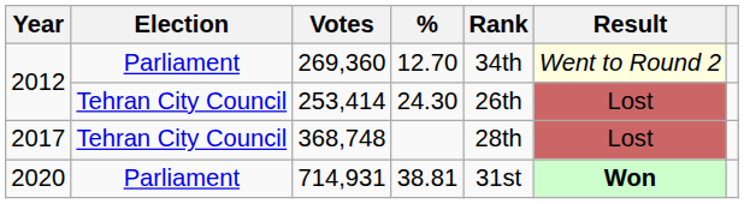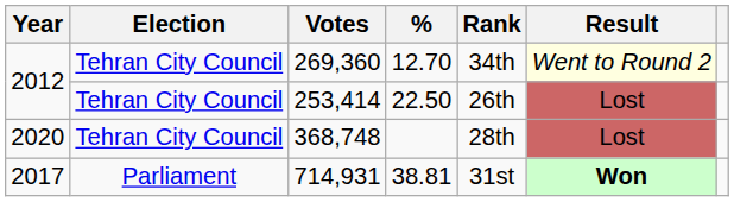 <table class="wikitable" style="text-align:center;">
 <tr>
 <th>Year</th>
 <th>Election</th>
 <th>Votes</th>
 <th>%</th>
 <th>Rank</th>
 <th>Result</th>
 <th></th>
 </tr>
 <tr>
 <td rowspan="2">2012</td>
-<td><a href='#'>Parliament</a> </td>
+<td><a href='#'>Tehran City Council</a></td>
 <td>269,360</td>
 <td>12.70</td>
 <td>34th</td>
 <td style="background-color:#FFFFE0"><em>Went to Round 2</em></td>
 <td></td>
 </tr>
 <tr>
 <td><a href='#'>Tehran City Council</a></td>
 <td> 253,414</td>
-<td> 24.30</td>
+<td> 22.50</td>
 <td>26th</td>
 <td style="background-color:#C66">Lost</td>
 <td></td>
 </tr>
 <tr>
-<td>2017</td>
+<td>2020</td>
 <td><a href='#'>Tehran City Council</a></td>
 <td>368,748</td>
 <td></td>
 <td>28th</td>
 <td style="background-color:#C66">Lost</td>
 <td></td>
 </tr>
 <tr>
-<td>2020</td>
+<td>2017</td>
 <td><a href='#'>Parliament</a></td>
 <td> 714,931</td>
 <td> 38.81</td>
 <td>31st</td>
 <td style="background-color:#CCFFCC"><strong>Won</strong></td>
 <td></td>
 </tr>
 </table>
